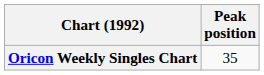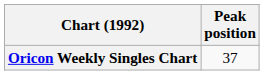 <table class="wikitable plainrowheaders" style="text-align:center;">
 <tr>
 <th>Chart (1992)</th>
 <th>Peak<br>position</th>
 </tr>
 <tr>
 <th scope="row"><a href='#'>Oricon</a> Weekly Singles Chart</th>
-<td>35</td>
+<td>37</td>
 </tr>
 </table>
